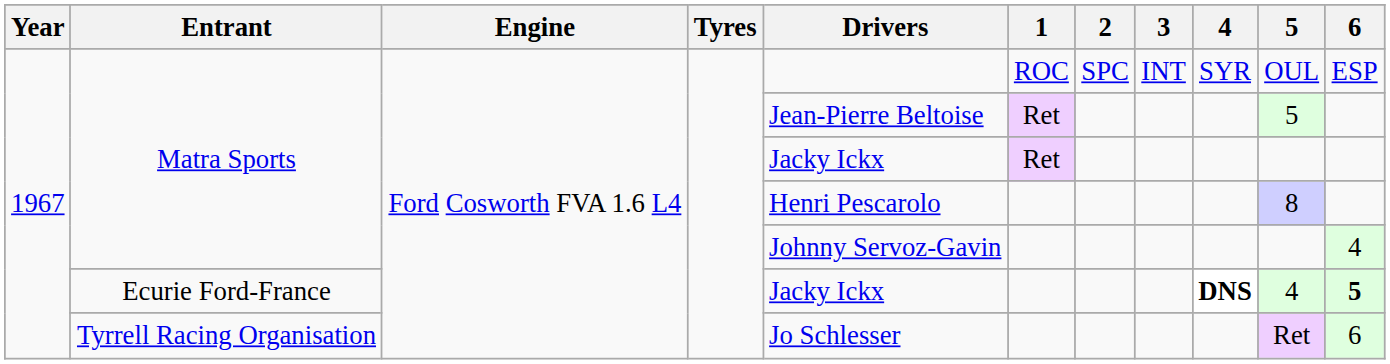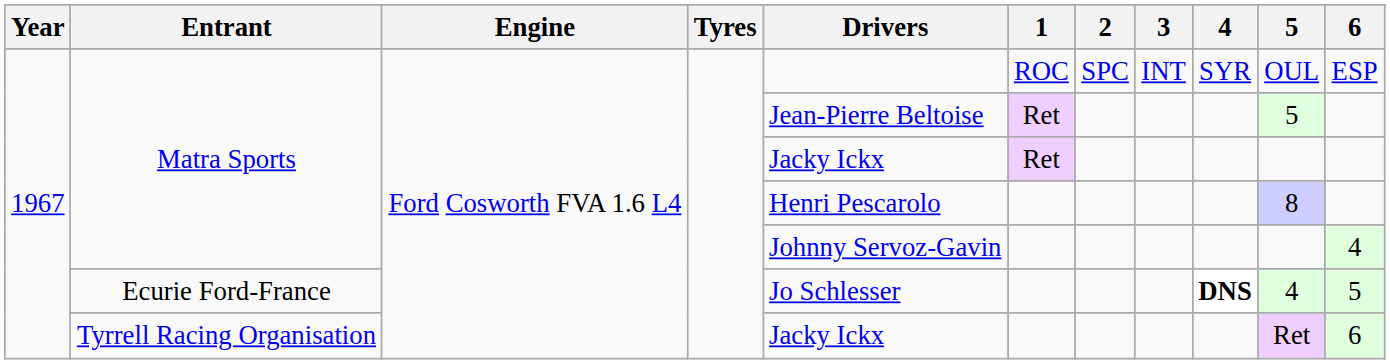 <table class="wikitable" style="text-align:center; font-size:95%">
 <tr>
 <th>Year</th>
 <th>Entrant</th>
 <th>Engine</th>
 <th>Tyres</th>
 <th>Drivers</th>
 <th>1</th>
 <th>2</th>
 <th>3</th>
 <th>4</th>
 <th>5</th>
 <th>6</th>
 </tr>
 <tr>
 <td rowspan=7><a href='#'>1967</a></td>
 <td rowspan=5><a href='#'>Matra Sports</a></td>
 <td rowspan=7><a href='#'>Ford</a> <a href='#'>Cosworth</a> FVA 1.6 <a href='#'>L4</a></td>
 <td rowspan=7></td>
 <td></td>
 <td><a href='#'>ROC</a></td>
 <td><a href='#'>SPC</a></td>
 <td><a href='#'>INT</a></td>
 <td><a href='#'>SYR</a></td>
 <td><a href='#'>OUL</a></td>
 <td><a href='#'>ESP</a></td>
 </tr>
 <tr>
 <td align="left"><a href='#'>Jean-Pierre Beltoise</a></td>
 <td style="background:#EFCFFF;">Ret</td>
 <td></td>
 <td></td>
 <td></td>
 <td style="background:#DFFFDF;">5</td>
 <td></td>
 </tr>
 <tr>
 <td align="left"><a href='#'>Jacky Ickx</a></td>
 <td style="background:#EFCFFF;">Ret</td>
 <td></td>
 <td></td>
 <td></td>
 <td></td>
 <td></td>
 </tr>
 <tr>
 <td align="left"><a href='#'>Henri Pescarolo</a></td>
 <td></td>
 <td></td>
 <td></td>
 <td></td>
 <td style="background:#CFCFFF;">8</td>
 <td></td>
 </tr>
 <tr>
 <td align="left"><a href='#'>Johnny Servoz-Gavin</a></td>
 <td></td>
 <td></td>
 <td></td>
 <td></td>
 <td></td>
 <td style="background:#DFFFDF;">4</td>
 </tr>
 <tr>
 <td>Ecurie Ford-France</td>
-<td align="left"><a href='#'>Jacky Ickx</a></td>
+<td align="left"><a href='#'>Jo Schlesser</a></td>
 <td></td>
 <td></td>
 <td></td>
 <td style="background:#FFFFFF;"><strong>DNS</strong></td>
 <td style="background:#DFFFDF;">4</td>
-<td style="background:#DFFFDF;"><strong>5</strong></td>
+<td style="background:#DFFFDF;">5</td>
 </tr>
 <tr>
 <td><a href='#'>Tyrrell Racing Organisation</a></td>
-<td align="left"><a href='#'>Jo Schlesser</a></td>
+<td align="left"><a href='#'>Jacky Ickx</a></td>
 <td></td>
 <td></td>
 <td></td>
 <td></td>
 <td style="background:#EFCFFF;">Ret</td>
 <td style="background:#DFFFDF;">6</td>
 </tr>
 </table>
